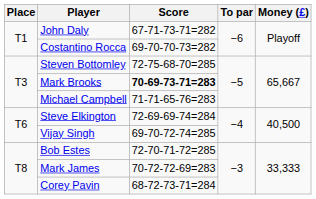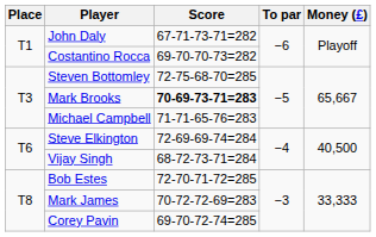 <table class="wikitable">
 <tr>
 <th>Place</th>
 <th>Player</th>
 <th>Score</th>
 <th>To par</th>
 <th>Money (<a href='#'>£</a>)</th>
 </tr>
 <tr>
 <td rowspan=2 align="center">T1</td>
 <td> <a href='#'>John Daly</a></td>
 <td>67-71-73-71=282</td>
 <td rowspan=2 align="center">−6</td>
 <td rowspan=2 align="center">Playoff</td>
 </tr>
 <tr>
 <td> <a href='#'>Costantino Rocca</a></td>
 <td>69-70-70-73=282</td>
 </tr>
 <tr>
 <td rowspan=3 align="center">T3</td>
 <td> <a href='#'>Steven Bottomley</a></td>
 <td>72-75-68-70=285</td>
 <td rowspan=3 align="center">−5</td>
 <td rowspan=3 align="center">65,667</td>
 </tr>
 <tr>
 <td> <a href='#'>Mark Brooks</a></td>
 <td><strong>70-69-73-71=283</strong></td>
 </tr>
 <tr>
 <td> <a href='#'>Michael Campbell</a></td>
 <td>71-71-65-76=283</td>
 </tr>
 <tr>
 <td rowspan=2 align="center">T6</td>
 <td> <a href='#'>Steve Elkington</a></td>
 <td>72-69-69-74=284</td>
 <td rowspan=2 align="center">−4</td>
 <td rowspan=2 align="center">40,500</td>
 </tr>
 <tr>
 <td> <a href='#'>Vijay Singh</a></td>
-<td>69-70-72-74=285</td>
+<td>68-72-73-71=284</td>
 </tr>
 <tr>
 <td rowspan=3 align="center">T8</td>
 <td> <a href='#'>Bob Estes</a></td>
 <td>72-70-71-72=285</td>
 <td rowspan=3 align="center">−3</td>
 <td rowspan=3 align="center">33,333</td>
 </tr>
 <tr>
 <td> <a href='#'>Mark James</a></td>
 <td>70-72-72-69=283</td>
 </tr>
 <tr>
 <td> <a href='#'>Corey Pavin</a></td>
-<td>68-72-73-71=284</td>
+<td>69-70-72-74=285</td>
 </tr>
 </table>
